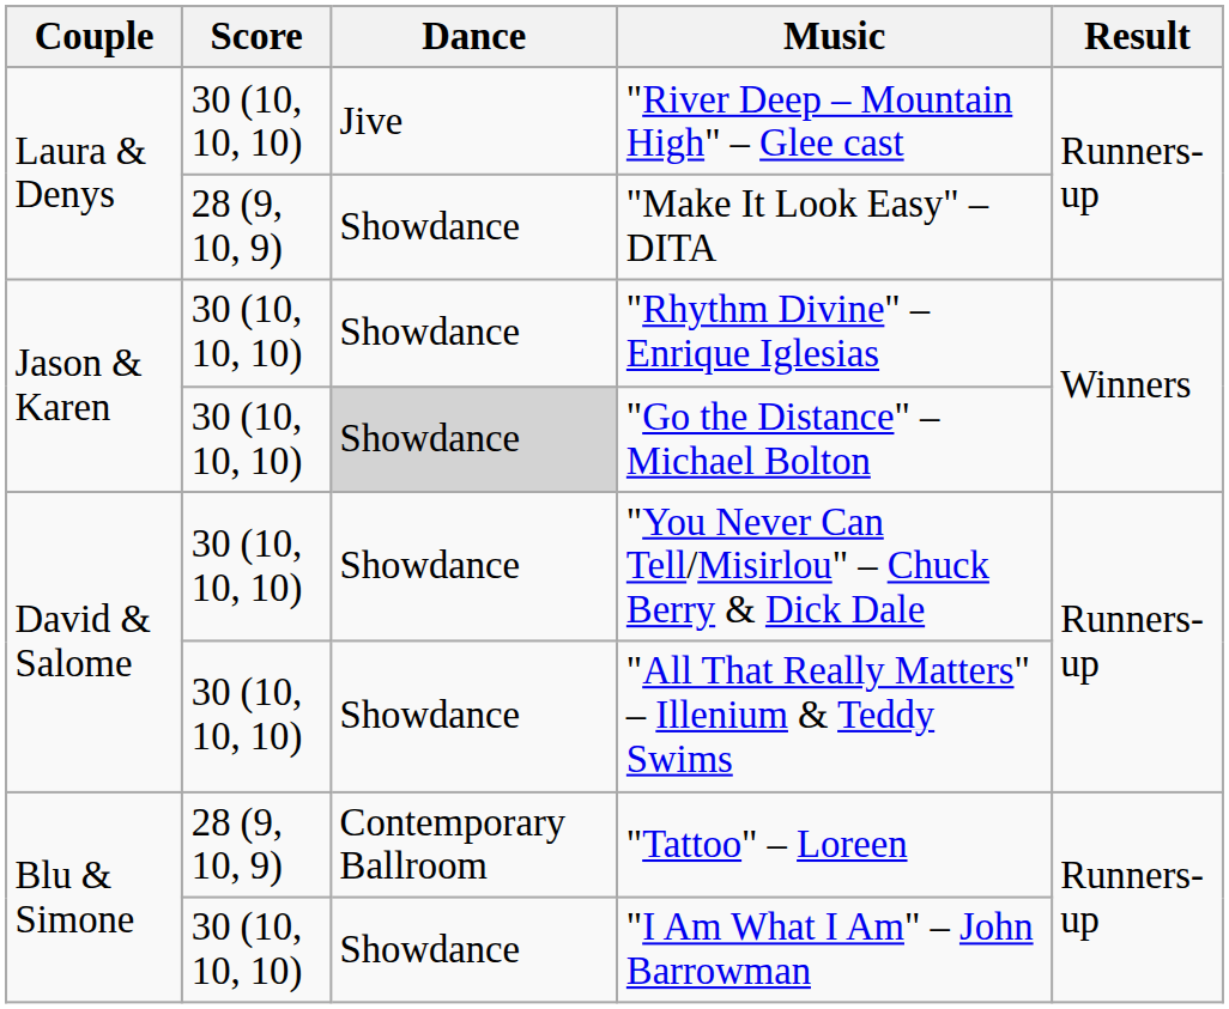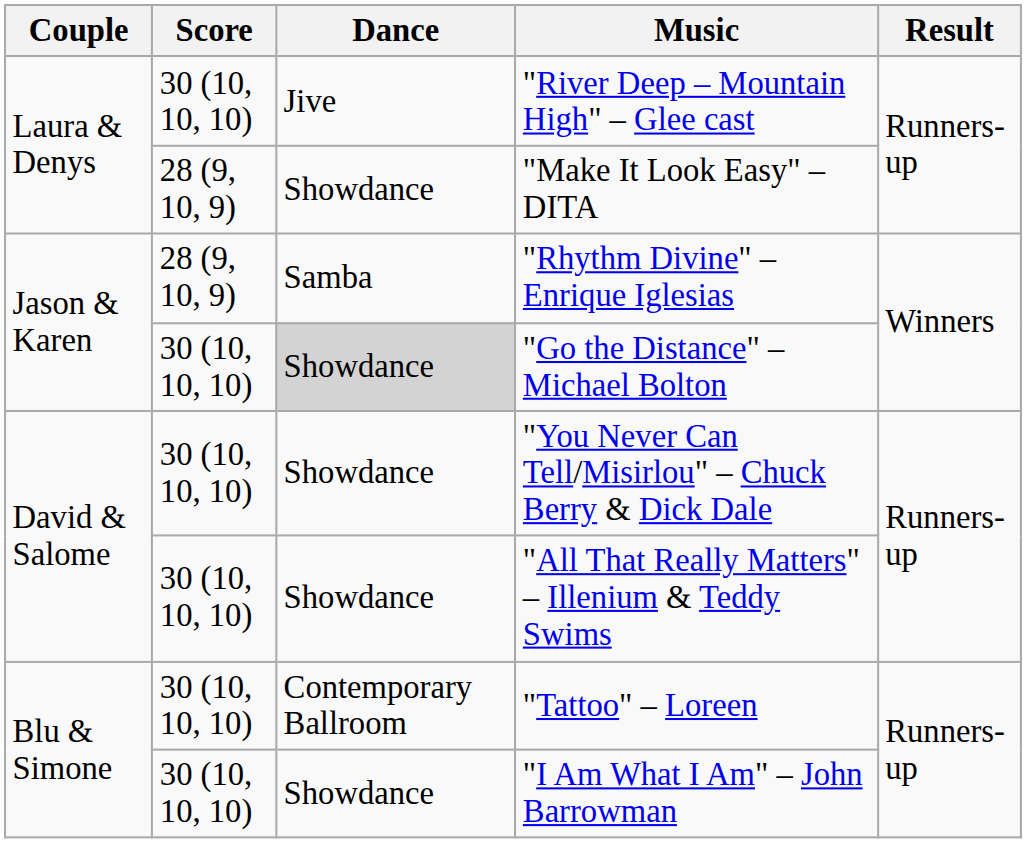 <table class="wikitable" style="width:80%;">
 <tr>
 <th>Couple</th>
 <th>Score</th>
 <th>Dance</th>
 <th>Music</th>
 <th>Result</th>
 </tr>
 <tr>
 <td rowspan="2">Laura & Denys</td>
 <td>30 (10, 10, 10)</td>
 <td>Jive</td>
 <td>"<a href='#'>River Deep – Mountain High</a>" – <a href='#'>Glee cast</a></td>
 <td rowspan="2">Runners-up</td>
 </tr>
 <tr>
 <td>28 (9, 10, 9)</td>
 <td>Showdance</td>
 <td>"Make It Look Easy" – DITA</td>
 </tr>
 <tr>
 <td rowspan="2">Jason & Karen</td>
-<td>30 (10, 10, 10)</td>
-<td>Showdance</td>
+<td>28 (9, 10, 9)</td>
+<td>Samba</td>
 <td>"<a href='#'>Rhythm Divine</a>" – <a href='#'>Enrique Iglesias</a></td>
 <td rowspan="2">Winners</td>
 </tr>
 <tr>
 <td>30 (10, 10, 10)</td>
 <td style="background: lightgrey;">Showdance</td>
 <td>"<a href='#'>Go the Distance</a>" – <a href='#'>Michael Bolton</a></td>
 </tr>
 <tr>
 <td rowspan="2">David & Salome</td>
 <td>30 (10, 10, 10)</td>
 <td>Showdance</td>
 <td>"<a href='#'>You Never Can Tell</a>/<a href='#'>Misirlou</a>" – <a href='#'>Chuck Berry</a> & <a href='#'>Dick Dale</a></td>
 <td rowspan="2">Runners-up</td>
 </tr>
 <tr>
 <td>30 (10, 10, 10)</td>
 <td>Showdance</td>
 <td>"<a href='#'>All That Really Matters</a>" – <a href='#'>Illenium</a> & <a href='#'>Teddy Swims</a></td>
 </tr>
 <tr>
 <td rowspan="2">Blu & Simone</td>
-<td>28 (9, 10, 9)</td>
+<td>30 (10, 10, 10)</td>
 <td>Contemporary Ballroom</td>
 <td>"<a href='#'>Tattoo</a>" – <a href='#'>Loreen</a></td>
 <td rowspan="2">Runners-up</td>
 </tr>
 <tr>
 <td>30 (10, 10, 10)</td>
 <td>Showdance</td>
 <td>"<a href='#'>I Am What I Am</a>" – <a href='#'>John Barrowman</a></td>
 </tr>
 </table>
